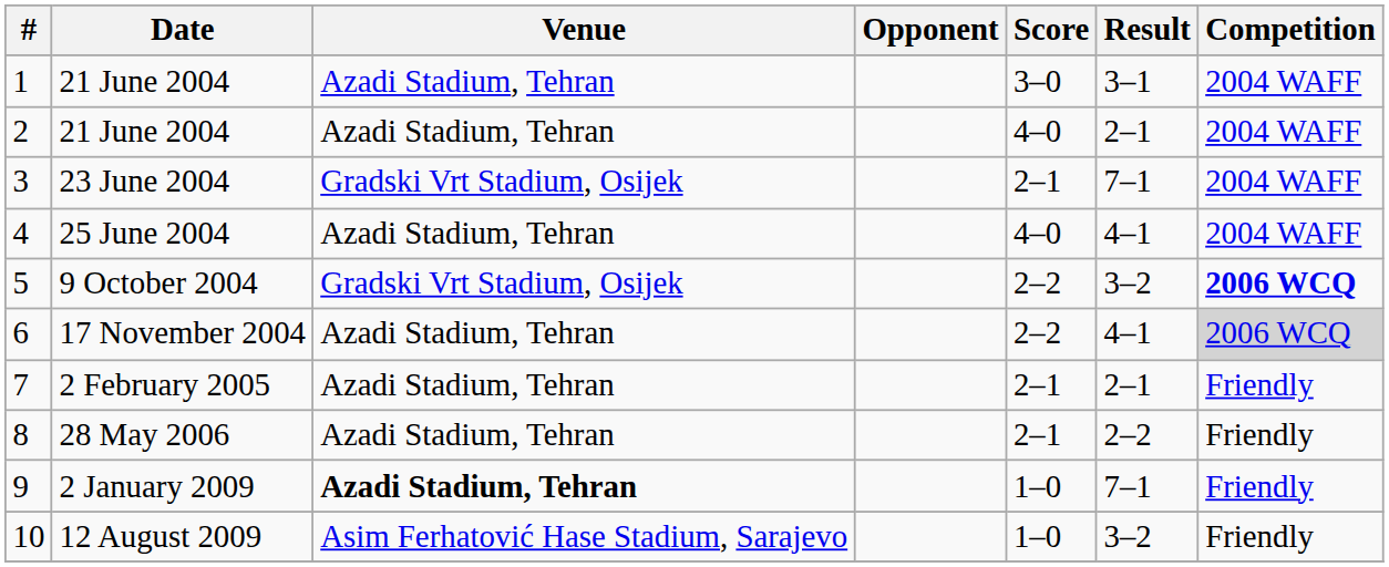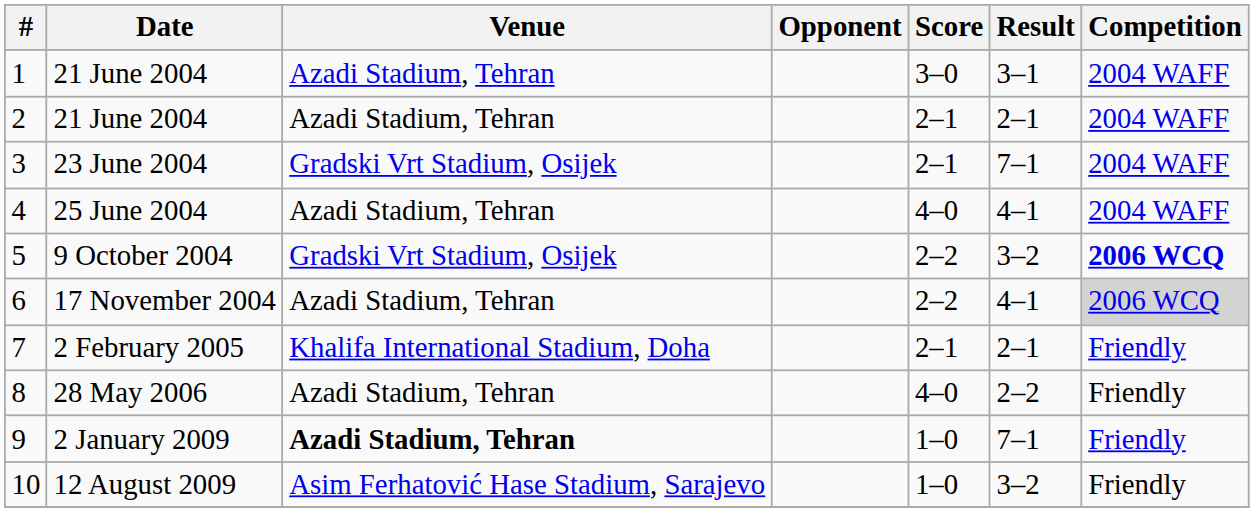 <table class=wikitable>
 <tr>
 <th>#</th>
 <th>Date</th>
 <th>Venue</th>
 <th>Opponent</th>
 <th>Score</th>
 <th>Result</th>
 <th>Competition</th>
 </tr>
 <tr>
 <td>1</td>
 <td>21 June 2004</td>
 <td><a href='#'>Azadi Stadium</a>, <a href='#'>Tehran</a></td>
 <td></td>
 <td>3–0</td>
 <td>3–1</td>
 <td><a href='#'>2004 WAFF</a></td>
 </tr>
 <tr>
 <td>2</td>
 <td>21 June 2004</td>
 <td>Azadi Stadium, Tehran</td>
 <td></td>
-<td>4–0</td>
+<td>2–1</td>
 <td>2–1</td>
 <td><a href='#'>2004 WAFF</a></td>
 </tr>
 <tr>
 <td>3</td>
 <td>23 June 2004</td>
 <td><a href='#'>Gradski Vrt Stadium</a>, <a href='#'>Osijek</a></td>
 <td></td>
 <td>2–1</td>
 <td>7–1</td>
 <td><a href='#'>2004 WAFF</a></td>
 </tr>
 <tr>
 <td>4</td>
 <td>25 June 2004</td>
 <td>Azadi Stadium, Tehran</td>
 <td></td>
 <td>4–0</td>
 <td>4–1</td>
 <td><a href='#'>2004 WAFF</a></td>
 </tr>
 <tr>
 <td>5</td>
 <td>9 October 2004</td>
 <td><a href='#'>Gradski Vrt Stadium</a>, <a href='#'>Osijek</a></td>
 <td></td>
 <td>2–2</td>
 <td>3–2</td>
 <td><strong><a href='#'>2006 WCQ</a></strong></td>
 </tr>
 <tr>
 <td>6</td>
 <td>17 November 2004</td>
 <td>Azadi Stadium, Tehran</td>
 <td></td>
 <td>2–2</td>
 <td>4–1</td>
 <td style="background: lightgrey;"><a href='#'>2006 WCQ</a></td>
 </tr>
 <tr>
 <td>7</td>
 <td>2 February 2005</td>
-<td>Azadi Stadium, Tehran</td>
+<td><a href='#'>Khalifa International Stadium</a>, <a href='#'>Doha</a></td>
 <td></td>
 <td>2–1</td>
 <td>2–1</td>
 <td><a href='#'>Friendly</a></td>
 </tr>
 <tr>
 <td>8</td>
 <td>28 May 2006</td>
 <td>Azadi Stadium, Tehran</td>
 <td></td>
-<td>2–1</td>
+<td>4–0</td>
 <td>2–2</td>
 <td>Friendly</td>
 </tr>
 <tr>
 <td>9</td>
 <td>2 January 2009</td>
 <td><strong>Azadi Stadium, Tehran</strong></td>
 <td></td>
 <td>1–0</td>
 <td>7–1</td>
 <td><a href='#'>Friendly</a></td>
 </tr>
 <tr>
 <td>10</td>
 <td>12 August 2009</td>
 <td><a href='#'>Asim Ferhatović Hase Stadium</a>, <a href='#'>Sarajevo</a></td>
 <td></td>
 <td>1–0</td>
 <td>3–2</td>
 <td>Friendly</td>
 </tr>
 <tr>
 </tr>
 </table>
